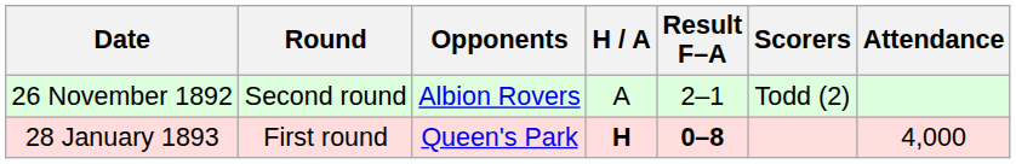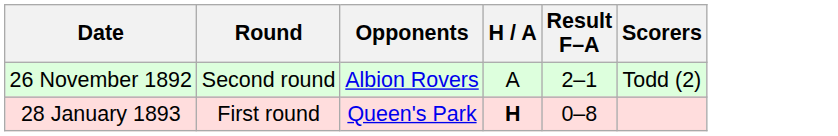 <table class="wikitable" style="text-align:center">
 <tr>
 <th>Date</th>
 <th>Round</th>
 <th>Opponents</th>
 <th>H / A</th>
 <th>Result<br>F–A</th>
 <th>Scorers</th>
-<th>Attendance</th>
 </tr>
 <tr bgcolor=#ddffdd>
 <td>26 November 1892</td>
 <td>Second round</td>
 <td><a href='#'>Albion Rovers</a></td>
 <td>A</td>
 <td>2–1</td>
 <td>Todd (2)</td>
-<td></td>
 </tr>
 <tr bgcolor=#ffdddd>
 <td>28 January 1893</td>
 <td>First round</td>
 <td><a href='#'>Queen's Park</a></td>
 <td><strong>H</strong></td>
-<td><strong>0–8</strong></td>
+<td>0–8</td>
 <td></td>
-<td>4,000</td>
 </tr>
 </table>
